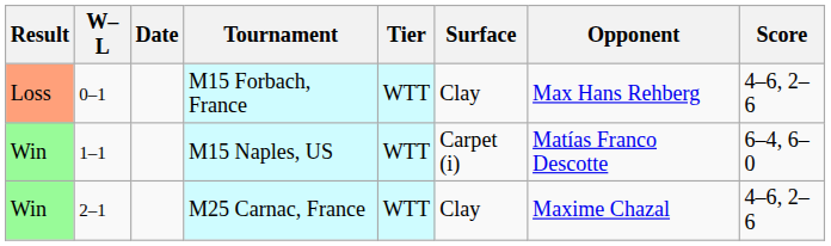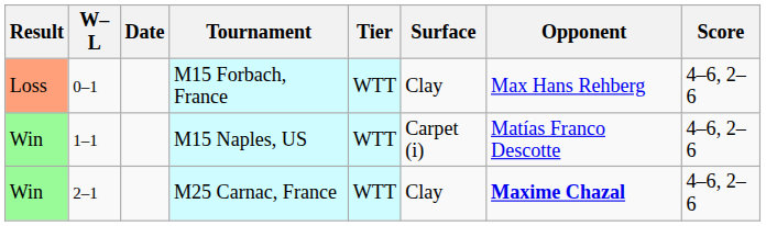 <table class="sortable wikitable">
 <tr>
 <th>Result</th>
 <th class="unsortable">W–L</th>
 <th>Date</th>
 <th>Tournament</th>
 <th>Tier</th>
 <th>Surface</th>
 <th>Opponent</th>
 <th class="unsortable">Score</th>
 </tr>
 <tr>
 <td bgcolor=ffa07a>Loss</td>
 <td><small>0–1</small></td>
 <td></td>
 <td style="background:#cffcff;">M15 Forbach, France</td>
 <td style="background:#cffcff;">WTT</td>
 <td>Clay</td>
 <td> <a href='#'>Max Hans Rehberg</a></td>
 <td>4–6, 2–6</td>
 </tr>
 <tr>
 <td bgcolor=98fb98>Win</td>
 <td><small>1–1</small></td>
 <td></td>
 <td style="background:#cffcff;">M15 Naples, US</td>
 <td style="background:#cffcff;">WTT</td>
 <td>Carpet (i)</td>
 <td> <a href='#'>Matías Franco Descotte</a></td>
-<td>6–4, 6–0</td>
+<td>4–6, 2–6</td>
 </tr>
 <tr>
 <td bgcolor=98fb98>Win</td>
 <td><small>2–1</small></td>
 <td></td>
 <td style="background:#cffcff;">M25 Carnac, France</td>
 <td style="background:#cffcff;">WTT</td>
 <td>Clay</td>
-<td> <a href='#'>Maxime Chazal</a></td>
+<td><strong> <a href='#'>Maxime Chazal</a></strong></td>
 <td>4–6, 2–6</td>
 </tr>
 </table>
